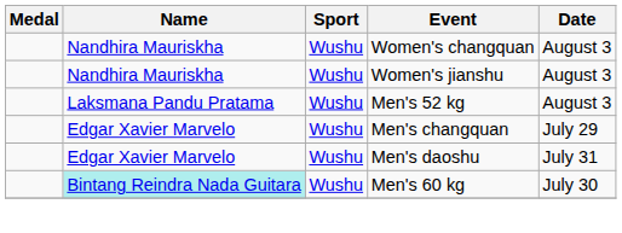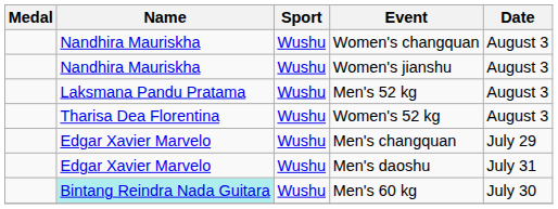 <table class="wikitable sortable" style="font-size: 95%;">
 <tr>
 <th>Medal</th>
 <th>Name</th>
 <th>Sport</th>
 <th>Event</th>
 <th>Date</th>
 </tr>
 <tr>
 <td></td>
 <td><a href='#'>Nandhira Mauriskha</a></td>
 <td><a href='#'>Wushu</a></td>
 <td>Women's changquan</td>
 <td>August 3</td>
 </tr>
 <tr>
 <td></td>
 <td><a href='#'>Nandhira Mauriskha</a></td>
 <td><a href='#'>Wushu</a></td>
 <td>Women's jianshu</td>
 <td>August 3</td>
 </tr>
 <tr>
 <td></td>
 <td><a href='#'>Laksmana Pandu Pratama</a></td>
 <td><a href='#'>Wushu</a></td>
 <td>Men's 52 kg</td>
 <td>August 3</td>
 </tr>
 <tr>
 <td></td>
+<td><a href='#'>Tharisa Dea Florentina</a></td>
+<td><a href='#'>Wushu</a></td>
+<td>Women's 52 kg</td>
+<td>August 3</td>
+</tr>
+<tr>
+<td></td>
 <td><a href='#'>Edgar Xavier Marvelo</a></td>
 <td><a href='#'>Wushu</a></td>
 <td>Men's changquan</td>
 <td>July 29</td>
 </tr>
 <tr>
 <td></td>
 <td><a href='#'>Edgar Xavier Marvelo</a></td>
 <td><a href='#'>Wushu</a></td>
 <td>Men's daoshu</td>
 <td>July 31</td>
 </tr>
 <tr>
 <td></td>
 <td style="background: paleturquoise;"><a href='#'>Bintang Reindra Nada Guitara</a></td>
 <td><a href='#'>Wushu</a></td>
 <td>Men's 60 kg</td>
 <td>July 30</td>
 </tr>
 <tr>
 </tr>
 </table>
